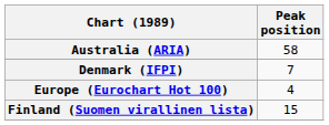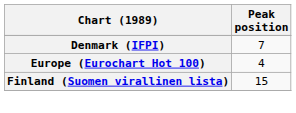 <table class="wikitable sortable plainrowheaders" style="text-align:center">
 <tr>
 <th>Chart (1989)</th>
 <th>Peak<br>position</th>
-</tr>
-<tr>
-<th scope="row">Australia (<a href='#'>ARIA</a>)</th>
-<td>58</td>
 </tr>
 <tr>
 </tr>
 <tr>
 </tr>
 <tr>
 <th scope="row">Denmark (<a href='#'>IFPI</a>)</th>
 <td>7</td>
 </tr>
 <tr>
 <th scope="row">Europe (<a href='#'>Eurochart Hot 100</a>)</th>
 <td>4</td>
 </tr>
 <tr>
 <th scope="row">Finland (<a href='#'>Suomen virallinen lista</a>)</th>
 <td>15</td>
 </tr>
 <tr>
 </tr>
 <tr>
 </tr>
 <tr>
 </tr>
 <tr>
 </tr>
 <tr>
 </tr>
 <tr>
 </tr>
 <tr>
 </tr>
 <tr>
 </tr>
 <tr>
 </tr>
 </table>
